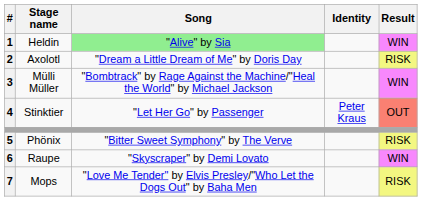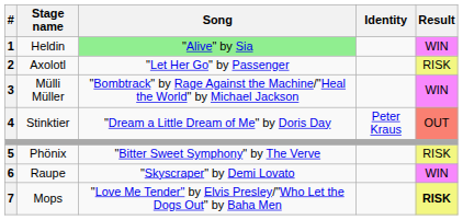 <table class="wikitable plainrowheaders" style="text-align: center;">
 <tr>
 <th>#</th>
 <th>Stage name</th>
 <th>Song</th>
 <th>Identity</th>
 <th>Result</th>
 </tr>
 <tr>
 <th>1</th>
 <td>Heldin</td>
 <td style="background: lightgreen;">"<a href='#'>Alive</a>" by <a href='#'>Sia</a></td>
 <td></td>
 <td bgcolor="F888FD">WIN</td>
 </tr>
 <tr>
 <th>2</th>
 <td>Axolotl</td>
-<td>"<a href='#'>Dream a Little Dream of Me</a>" by <a href='#'>Doris Day</a></td>
+<td>"<a href='#'>Let Her Go</a>" by <a href='#'>Passenger</a></td>
 <td></td>
 <td bgcolor="#F3F781">RISK</td>
 </tr>
 <tr>
 <th>3</th>
 <td>Mülli Müller</td>
 <td>"<a href='#'>Bombtrack</a>" by <a href='#'>Rage Against the Machine</a>/"<a href='#'>Heal the World</a>" by <a href='#'>Michael Jackson</a></td>
 <td></td>
 <td bgcolor="F888FD">WIN</td>
 </tr>
 <tr>
 <th>4</th>
 <td>Stinktier</td>
-<td>"<a href='#'>Let Her Go</a>" by <a href='#'>Passenger</a></td>
+<td>"<a href='#'>Dream a Little Dream of Me</a>" by <a href='#'>Doris Day</a></td>
 <td><a href='#'>Peter Kraus</a></td>
 <td bgcolor="salmon">OUT</td>
 </tr>
 <tr>
 <td colspan="6" style="background:darkgray"></td>
 </tr>
 <tr>
 <th>5</th>
 <td>Phönix</td>
 <td>"<a href='#'>Bitter Sweet Symphony</a>" by <a href='#'>The Verve</a></td>
 <td></td>
 <td bgcolor="#F3F781">RISK</td>
 </tr>
 <tr>
 <th>6</th>
 <td>Raupe</td>
 <td>"<a href='#'>Skyscraper</a>" by <a href='#'>Demi Lovato</a></td>
 <td></td>
 <td bgcolor="F888FD">WIN</td>
 </tr>
 <tr>
 <th>7</th>
 <td>Mops</td>
 <td>"<a href='#'>Love Me Tender"</a> by <a href='#'>Elvis Presley</a>/"<a href='#'>Who Let the Dogs Out</a>" by <a href='#'>Baha Men</a></td>
 <td></td>
-<td bgcolor="#F3F781">RISK</td>
+<td bgcolor="#F3F781"><strong>RISK</strong></td>
 </tr>
 </table>
